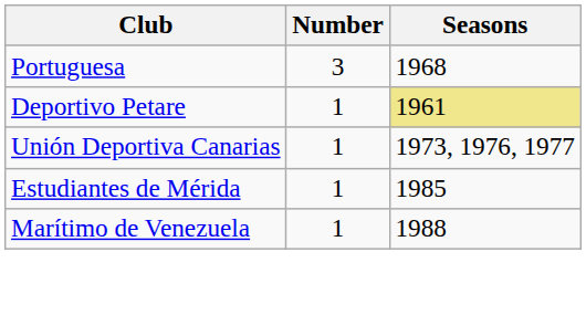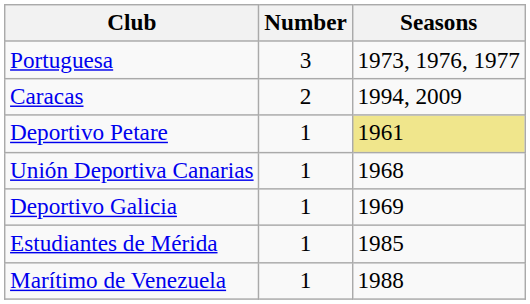 <table class="wikitable sortable">
 <tr>
 <th>Club</th>
 <th>Number</th>
 <th>Seasons</th>
 </tr>
 <tr>
 <td><a href='#'>Portuguesa</a></td>
 <td style="text-align:center">3</td>
-<td>1968</td>
+<td>1973, 1976, 1977</td>
+</tr>
+<tr>
+<td><a href='#'>Caracas</a></td>
+<td style="text-align:center">2</td>
+<td>1994, 2009</td>
 </tr>
 <tr>
 <td><a href='#'>Deportivo Petare</a></td>
 <td style="text-align:center">1</td>
 <td style="background: khaki;">1961</td>
 </tr>
 <tr>
 <td><a href='#'>Unión Deportiva Canarias</a></td>
 <td style="text-align:center">1</td>
-<td>1973, 1976, 1977</td>
+<td>1968</td>
+</tr>
+<tr>
+<td><a href='#'>Deportivo Galicia</a></td>
+<td style="text-align:center">1</td>
+<td>1969</td>
 </tr>
 <tr>
 <td><a href='#'>Estudiantes de Mérida</a></td>
 <td style="text-align:center">1</td>
 <td>1985</td>
 </tr>
 <tr>
 <td><a href='#'>Marítimo de Venezuela</a></td>
 <td style="text-align:center">1</td>
 <td>1988</td>
 </tr>
 </table>
